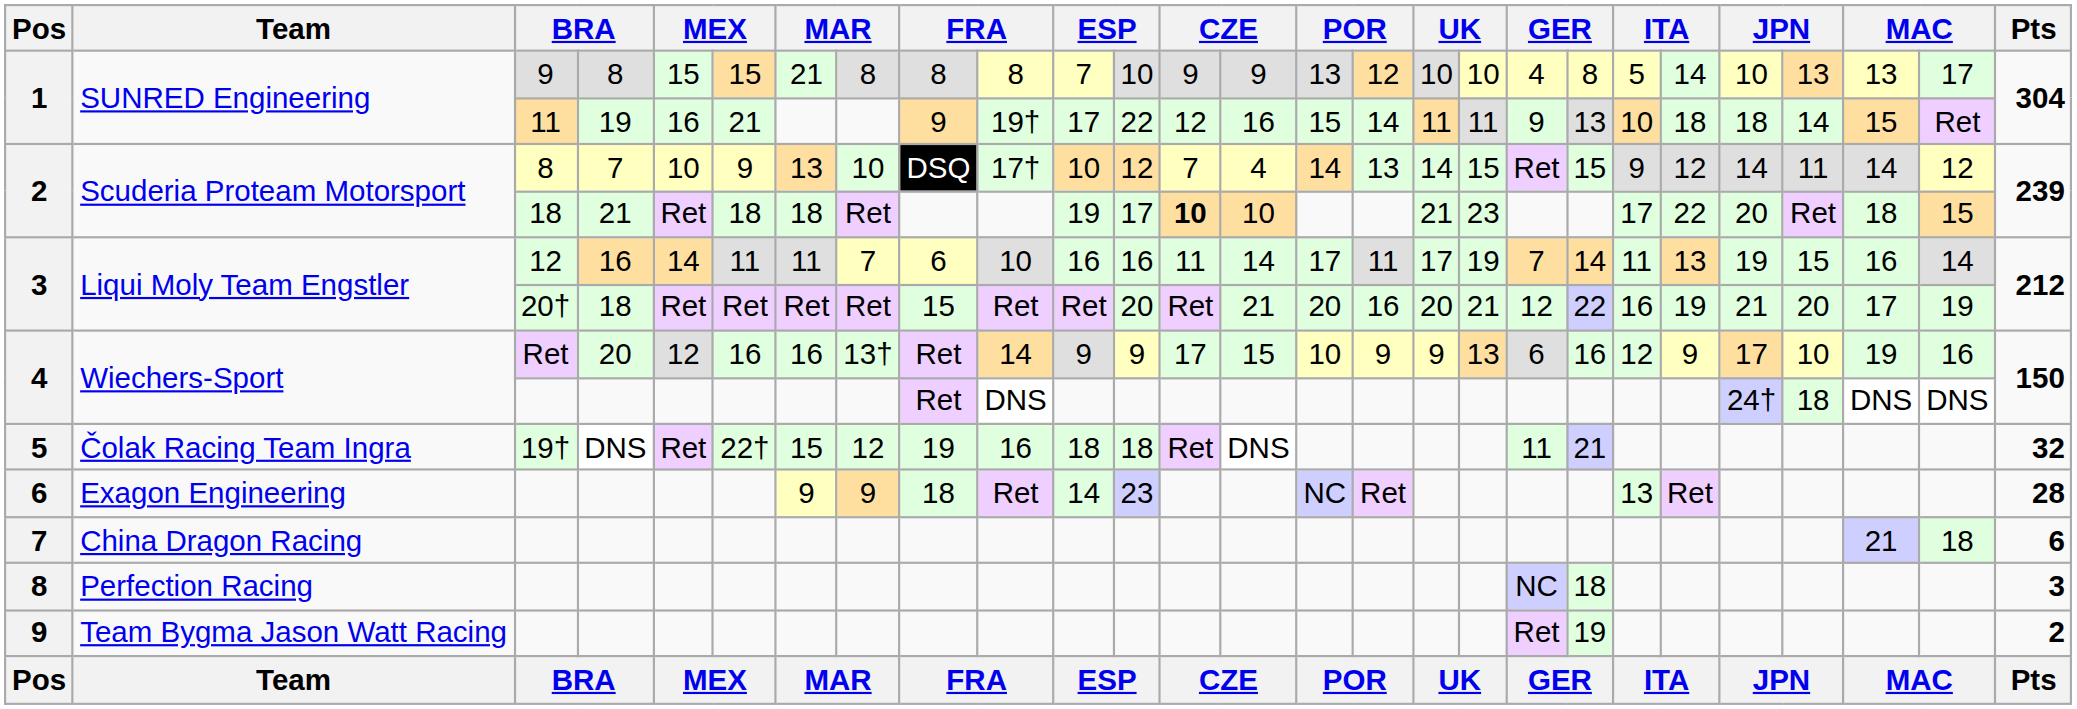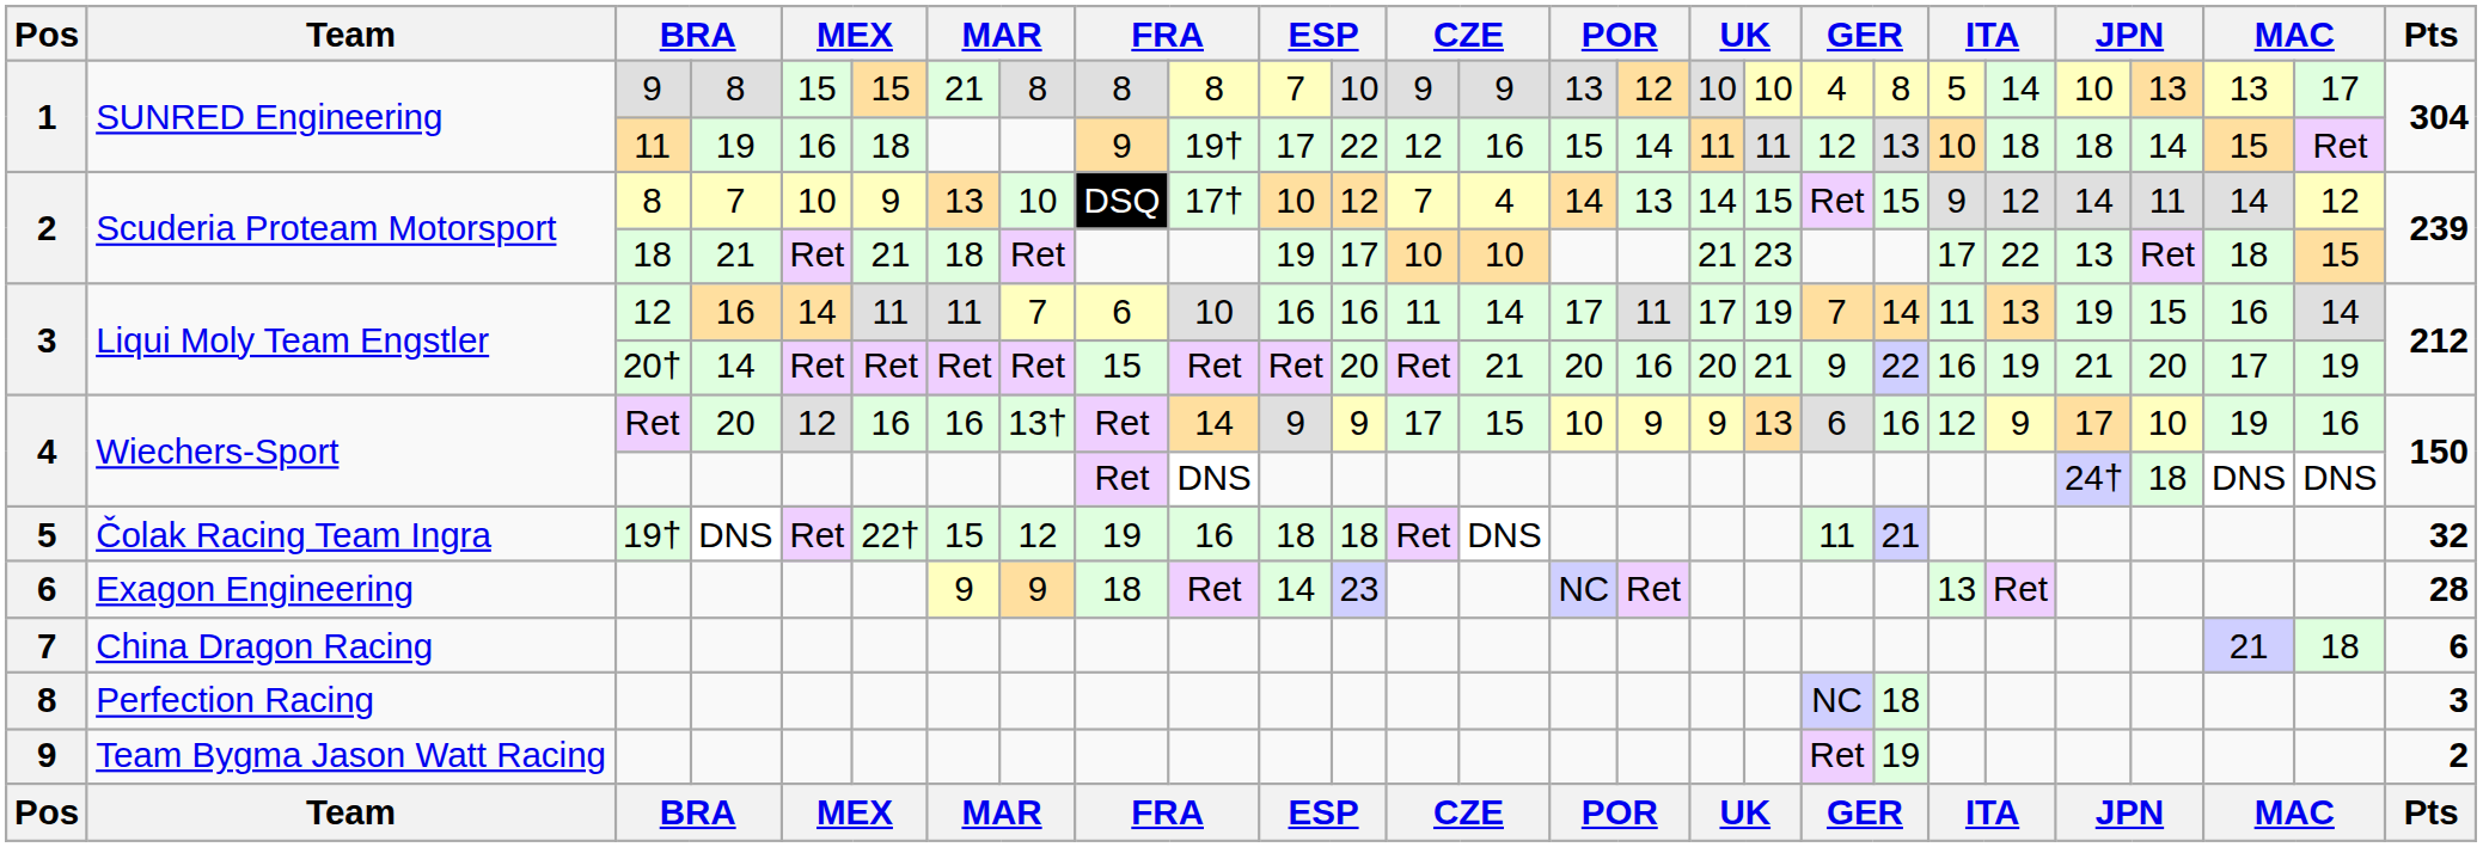 <table align=left| class="wikitable" style="font-size: 85%; text-align: center">
 <tr valign="top">
 <th valign=middle>Pos</th>
 <th valign=middle>Team</th>
 <th colspan=2><a href='#'>BRA</a><br></th>
 <th colspan=2><a href='#'>MEX</a><br></th>
 <th colspan=2><a href='#'>MAR</a><br></th>
 <th colspan=2><a href='#'>FRA</a><br></th>
 <th colspan=2><a href='#'>ESP</a><br></th>
 <th colspan=2><a href='#'>CZE</a><br></th>
 <th colspan=2><a href='#'>POR</a><br></th>
 <th colspan=2><a href='#'>UK</a><br></th>
 <th colspan=2><a href='#'>GER</a><br></th>
 <th colspan=2><a href='#'>ITA</a><br></th>
 <th colspan=2><a href='#'>JPN</a><br></th>
 <th colspan=2><a href='#'>MAC</a><br></th>
 <th valign=middle> Pts </th>
 </tr>
 <tr>
 <th rowspan=2>1</th>
 <td align="left" rowspan=2> <a href='#'>SUNRED Engineering</a></td>
 <td style="background:#dfdfdf;">9</td>
 <td style="background:#dfdfdf;">8</td>
 <td style="background:#dfffdf;">15</td>
 <td style="background:#ffdf9f;">15</td>
 <td style="background:#dfffdf;">21</td>
 <td style="background:#dfdfdf;">8</td>
 <td style="background:#dfdfdf;">8</td>
 <td style="background:#ffffbf;">8</td>
 <td style="background:#ffffbf;">7</td>
 <td style="background:#dfdfdf;">10</td>
 <td style="background:#dfdfdf;">9</td>
 <td style="background:#dfdfdf;">9</td>
 <td style="background:#dfdfdf;">13</td>
 <td style="background:#ffdf9f;">12</td>
 <td style="background:#dfdfdf;">10</td>
 <td style="background:#ffffbf;">10</td>
 <td style="background:#ffffbf;">4</td>
 <td style="background:#ffffbf;">8</td>
 <td style="background:#ffffbf;">5</td>
 <td style="background:#dfffdf;">14</td>
 <td style="background:#ffffbf;">10</td>
 <td style="background:#ffdf9f;">13</td>
 <td style="background:#ffffbf;">13</td>
 <td style="background:#dfffdf;">17</td>
 <td align="right" rowspan=2><strong>304</strong></td>
 </tr>
 <tr>
 <td style="background:#ffdf9f;">11</td>
 <td style="background:#dfffdf;">19</td>
 <td style="background:#dfffdf;">16</td>
-<td style="background:#dfffdf;">21</td>
+<td style="background:#dfffdf;">18</td>
 <td></td>
 <td></td>
 <td style="background:#ffdf9f;">9</td>
 <td style="background:#dfffdf;">19†</td>
 <td style="background:#dfffdf;">17</td>
 <td style="background:#dfffdf;">22</td>
 <td style="background:#dfffdf;">12</td>
 <td style="background:#dfffdf;">16</td>
 <td style="background:#dfffdf;">15</td>
 <td style="background:#dfffdf;">14</td>
 <td style="background:#ffdf9f;">11</td>
 <td style="background:#dfdfdf;">11</td>
-<td style="background:#dfffdf;">9</td>
+<td style="background:#dfffdf;">12</td>
 <td style="background:#dfdfdf;">13</td>
 <td style="background:#ffdf9f;">10</td>
 <td style="background:#dfffdf;">18</td>
 <td style="background:#dfffdf;">18</td>
 <td style="background:#dfffdf;">14</td>
 <td style="background:#ffdf9f;">15</td>
 <td style="background:#efcfff;">Ret</td>
 </tr>
 <tr>
 <th rowspan=2>2</th>
 <td align="left" rowspan=2> <a href='#'>Scuderia Proteam Motorsport</a></td>
 <td style="background:#ffffbf;">8</td>
 <td style="background:#ffffbf;">7</td>
 <td style="background:#ffffbf;">10</td>
 <td style="background:#ffffbf;">9</td>
 <td style="background:#ffdf9f;">13</td>
 <td style="background:#dfffdf;">10</td>
 <td style="background:black; color:white;">DSQ</td>
 <td style="background:#dfffdf;">17†</td>
 <td style="background:#ffdf9f;">10</td>
 <td style="background:#ffdf9f;">12</td>
 <td style="background:#ffffbf;">7</td>
 <td style="background:#ffffbf;">4</td>
 <td style="background:#ffdf9f;">14</td>
 <td style="background:#dfffdf;">13</td>
 <td style="background:#dfffdf;">14</td>
 <td style="background:#dfffdf;">15</td>
 <td style="background:#efcfff;">Ret</td>
 <td style="background:#dfffdf;">15</td>
 <td style="background:#dfdfdf;">9</td>
 <td style="background:#dfdfdf;">12</td>
 <td style="background:#dfdfdf;">14</td>
 <td style="background:#dfdfdf;">11</td>
 <td style="background:#dfdfdf;">14</td>
 <td style="background:#ffffbf;">12</td>
 <td align="right" rowspan=2><strong>239</strong></td>
 </tr>
 <tr>
 <td style="background:#dfffdf;">18</td>
 <td style="background:#dfffdf;">21</td>
 <td style="background:#efcfff;">Ret</td>
-<td style="background:#dfffdf;">18</td>
+<td style="background:#dfffdf;">21</td>
 <td style="background:#dfffdf;">18</td>
 <td style="background:#efcfff;">Ret</td>
 <td></td>
 <td></td>
 <td style="background:#dfffdf;">19</td>
 <td style="background:#dfffdf;">17</td>
-<td style="background:#ffdf9f;"><strong>10</strong></td>
+<td style="background:#ffdf9f;">10</td>
 <td style="background:#ffdf9f;">10</td>
 <td></td>
 <td></td>
 <td style="background:#dfffdf;">21</td>
 <td style="background:#dfffdf;">23</td>
 <td></td>
 <td></td>
 <td style="background:#dfffdf;">17</td>
 <td style="background:#dfffdf;">22</td>
-<td style="background:#dfffdf;">20</td>
+<td style="background:#dfffdf;">13</td>
 <td style="background:#efcfff;">Ret</td>
 <td style="background:#dfffdf;">18</td>
 <td style="background:#ffdf9f;">15</td>
 </tr>
 <tr>
 <th rowspan=2>3</th>
 <td align="left" rowspan=2> <a href='#'>Liqui Moly Team Engstler</a></td>
 <td style="background:#dfffdf;">12</td>
 <td style="background:#ffdf9f;">16</td>
 <td style="background:#ffdf9f;">14</td>
 <td style="background:#dfdfdf;">11</td>
 <td style="background:#dfdfdf;">11</td>
 <td style="background:#ffffbf;">7</td>
 <td style="background:#ffffbf;">6</td>
 <td style="background:#dfdfdf;">10</td>
 <td style="background:#dfffdf;">16</td>
 <td style="background:#dfffdf;">16</td>
 <td style="background:#dfffdf;">11</td>
 <td style="background:#dfffdf;">14</td>
 <td style="background:#dfffdf;">17</td>
 <td style="background:#dfdfdf;">11</td>
 <td style="background:#dfffdf;">17</td>
 <td style="background:#dfffdf;">19</td>
 <td style="background:#ffdf9f;">7</td>
 <td style="background:#ffdf9f;">14</td>
 <td style="background:#dfffdf;">11</td>
 <td style="background:#ffdf9f;">13</td>
 <td style="background:#dfffdf;">19</td>
 <td style="background:#dfffdf;">15</td>
 <td style="background:#dfffdf;">16</td>
 <td style="background:#dfdfdf;">14</td>
 <td align="right" rowspan=2><strong>212</strong></td>
 </tr>
 <tr>
 <td style="background:#dfffdf;">20†</td>
-<td style="background:#dfffdf;">18</td>
+<td style="background:#dfffdf;">14</td>
 <td style="background:#efcfff;">Ret</td>
 <td style="background:#efcfff;">Ret</td>
 <td style="background:#efcfff;">Ret</td>
 <td style="background:#efcfff;">Ret</td>
 <td style="background:#dfffdf;">15</td>
 <td style="background:#efcfff;">Ret</td>
 <td style="background:#efcfff;">Ret</td>
 <td style="background:#dfffdf;">20</td>
 <td style="background:#efcfff;">Ret</td>
 <td style="background:#dfffdf;">21</td>
 <td style="background:#dfffdf;">20</td>
 <td style="background:#dfffdf;">16</td>
 <td style="background:#dfffdf;">20</td>
 <td style="background:#dfffdf;">21</td>
-<td style="background:#dfffdf;">12</td>
+<td style="background:#dfffdf;">9</td>
 <td style="background:#cfcfff;">22</td>
 <td style="background:#dfffdf;">16</td>
 <td style="background:#dfffdf;">19</td>
 <td style="background:#dfffdf;">21</td>
 <td style="background:#dfffdf;">20</td>
 <td style="background:#dfffdf;">17</td>
 <td style="background:#dfffdf;">19</td>
 </tr>
 <tr>
 <th rowspan=2>4</th>
 <td align="left" rowspan=2> <a href='#'>Wiechers-Sport</a></td>
 <td style="background:#efcfff;">Ret</td>
 <td style="background:#dfffdf;">20</td>
 <td style="background:#dfdfdf;">12</td>
 <td style="background:#dfffdf;">16</td>
 <td style="background:#dfffdf;">16</td>
 <td style="background:#dfffdf;">13†</td>
 <td style="background:#efcfff;">Ret</td>
 <td style="background:#ffdf9f;">14</td>
 <td style="background:#dfdfdf;">9</td>
 <td style="background:#ffffbf;">9</td>
 <td style="background:#dfffdf;">17</td>
 <td style="background:#dfffdf;">15</td>
 <td style="background:#ffffbf;">10</td>
 <td style="background:#ffffbf;">9</td>
 <td style="background:#ffffbf;">9</td>
 <td style="background:#ffdf9f;">13</td>
 <td style="background:#dfdfdf;">6</td>
 <td style="background:#dfffdf;">16</td>
 <td style="background:#dfffdf;">12</td>
 <td style="background:#ffffbf;">9</td>
 <td style="background:#ffdf9f;">17</td>
 <td style="background:#ffffbf;">10</td>
 <td style="background:#dfffdf;">19</td>
 <td style="background:#dfffdf;">16</td>
 <td align="right" rowspan=2><strong>150</strong></td>
 </tr>
 <tr>
 <td></td>
 <td></td>
 <td></td>
 <td></td>
 <td></td>
 <td></td>
 <td style="background:#efcfff;">Ret</td>
 <td style="background:#ffffff;">DNS</td>
 <td></td>
 <td></td>
 <td></td>
 <td></td>
 <td></td>
 <td></td>
 <td></td>
 <td></td>
 <td></td>
 <td></td>
 <td></td>
 <td></td>
 <td style="background:#cfcfff;">24†</td>
 <td style="background:#dfffdf;">18</td>
 <td style="background:#ffffff;">DNS</td>
 <td style="background:#ffffff;">DNS</td>
 </tr>
 <tr>
 <th>5</th>
 <td align="left"> <a href='#'>Čolak Racing Team Ingra</a></td>
 <td style="background:#dfffdf;">19†</td>
 <td style="background:#ffffff;">DNS</td>
 <td style="background:#efcfff;">Ret</td>
 <td style="background:#dfffdf;">22†</td>
 <td style="background:#dfffdf;">15</td>
 <td style="background:#dfffdf;">12</td>
 <td style="background:#dfffdf;">19</td>
 <td style="background:#dfffdf;">16</td>
 <td style="background:#dfffdf;">18</td>
 <td style="background:#dfffdf;">18</td>
 <td style="background:#efcfff;">Ret</td>
 <td style="background:#ffffff;">DNS</td>
 <td></td>
 <td></td>
 <td></td>
 <td></td>
 <td style="background:#dfffdf;">11</td>
 <td style="background:#cfcfff;">21</td>
 <td></td>
 <td></td>
 <td></td>
 <td></td>
 <td></td>
 <td></td>
 <td align="right"><strong>32</strong></td>
 </tr>
 <tr>
 <th>6</th>
 <td align="left"> <a href='#'>Exagon Engineering</a></td>
 <td></td>
 <td></td>
 <td></td>
 <td></td>
 <td style="background:#ffffbf;">9</td>
 <td style="background:#ffdf9f;">9</td>
 <td style="background:#dfffdf;">18</td>
 <td style="background:#efcfff;">Ret</td>
 <td style="background:#dfffdf;">14</td>
 <td style="background:#cfcfff;">23</td>
 <td></td>
 <td></td>
 <td style="background:#cfcfff;">NC</td>
 <td style="background:#efcfff;">Ret</td>
 <td></td>
 <td></td>
 <td></td>
 <td></td>
 <td style="background:#dfffdf;">13</td>
 <td style="background:#efcfff;">Ret</td>
 <td></td>
 <td></td>
 <td></td>
 <td></td>
 <td align="right"><strong>28</strong></td>
 </tr>
 <tr>
 <th>7</th>
 <td align="left"> <a href='#'>China Dragon Racing</a></td>
 <td></td>
 <td></td>
 <td></td>
 <td></td>
 <td></td>
 <td></td>
 <td></td>
 <td></td>
 <td></td>
 <td></td>
 <td></td>
 <td></td>
 <td></td>
 <td></td>
 <td></td>
 <td></td>
 <td></td>
 <td></td>
 <td></td>
 <td></td>
 <td></td>
 <td></td>
 <td style="background:#cfcfff;">21</td>
 <td style="background:#dfffdf;">18</td>
 <td align="right"><strong>6</strong></td>
 </tr>
 <tr>
 <th>8</th>
 <td align="left"> <a href='#'>Perfection Racing</a></td>
 <td></td>
 <td></td>
 <td></td>
 <td></td>
 <td></td>
 <td></td>
 <td></td>
 <td></td>
 <td></td>
 <td></td>
 <td></td>
 <td></td>
 <td></td>
 <td></td>
 <td></td>
 <td></td>
 <td style="background:#cfcfff;">NC</td>
 <td style="background:#dfffdf;">18</td>
 <td></td>
 <td></td>
 <td></td>
 <td></td>
 <td></td>
 <td></td>
 <td align="right"><strong>3</strong></td>
 </tr>
 <tr>
 <th>9</th>
 <td align="left" nowrap> <a href='#'>Team Bygma Jason Watt Racing</a></td>
 <td></td>
 <td></td>
 <td></td>
 <td></td>
 <td></td>
 <td></td>
 <td></td>
 <td></td>
 <td></td>
 <td></td>
 <td></td>
 <td></td>
 <td></td>
 <td></td>
 <td></td>
 <td></td>
 <td style="background:#efcfff;">Ret</td>
 <td style="background:#dfffdf;">19</td>
 <td></td>
 <td></td>
 <td></td>
 <td></td>
 <td></td>
 <td></td>
 <td align="right"><strong>2</strong></td>
 </tr>
 <tr valign="top">
 <th valign=middle>Pos</th>
 <th valign=middle>Team</th>
 <th colspan=2><a href='#'>BRA</a><br></th>
 <th colspan=2><a href='#'>MEX</a><br></th>
 <th colspan=2><a href='#'>MAR</a><br></th>
 <th colspan=2><a href='#'>FRA</a><br></th>
 <th colspan=2><a href='#'>ESP</a><br></th>
 <th colspan=2><a href='#'>CZE</a><br></th>
 <th colspan=2><a href='#'>POR</a><br></th>
 <th colspan=2><a href='#'>UK</a><br></th>
 <th colspan=2><a href='#'>GER</a><br></th>
 <th colspan=2><a href='#'>ITA</a><br></th>
 <th colspan=2><a href='#'>JPN</a><br></th>
 <th colspan=2><a href='#'>MAC</a><br></th>
 <th valign=middle> Pts </th>
 </tr>
 </table>
